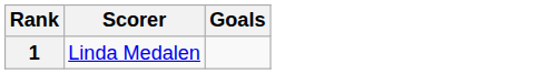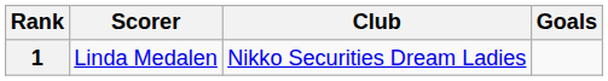 <table class="wikitable">
 <tr>
 <th>Rank</th>
 <th>Scorer</th>
+<th>Club</th>
 <th>Goals</th>
 </tr>
 <tr>
 <th>1</th>
 <td> <a href='#'>Linda Medalen</a></td>
+<td><a href='#'>Nikko Securities Dream Ladies</a></td>
 <td></td>
 </tr>
 </table>
